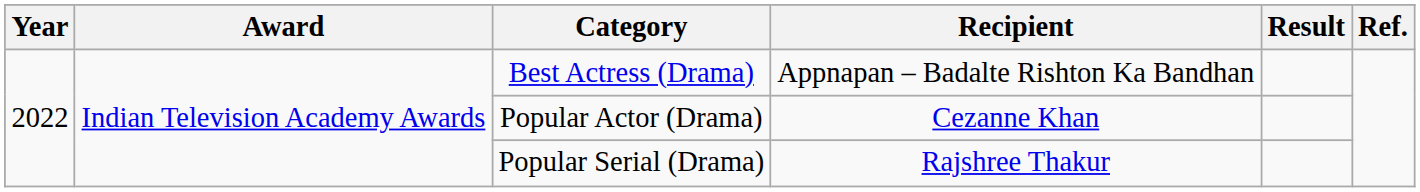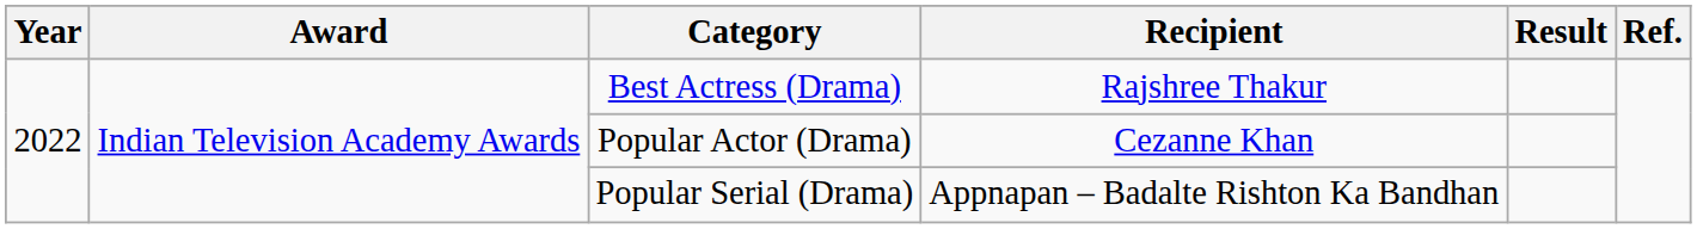 <table class="wikitable" style="text-align:center;">
 <tr>
 <th>Year</th>
 <th>Award</th>
 <th>Category</th>
 <th>Recipient</th>
 <th>Result</th>
 <th>Ref.</th>
 </tr>
 <tr>
 <td rowspan="3">2022</td>
 <td rowspan="3"><a href='#'>Indian Television Academy Awards</a></td>
 <td><a href='#'>Best Actress (Drama)</a></td>
-<td>Appnapan – Badalte Rishton Ka Bandhan</td>
+<td><a href='#'>Rajshree Thakur</a></td>
 <td></td>
 <td rowspan="3"></td>
 </tr>
 <tr>
 <td>Popular Actor (Drama)</td>
 <td><a href='#'>Cezanne Khan</a></td>
 <td></td>
 </tr>
 <tr>
 <td>Popular Serial (Drama)</td>
-<td><a href='#'>Rajshree Thakur</a></td>
+<td>Appnapan – Badalte Rishton Ka Bandhan</td>
 <td></td>
 </tr>
 </table>
